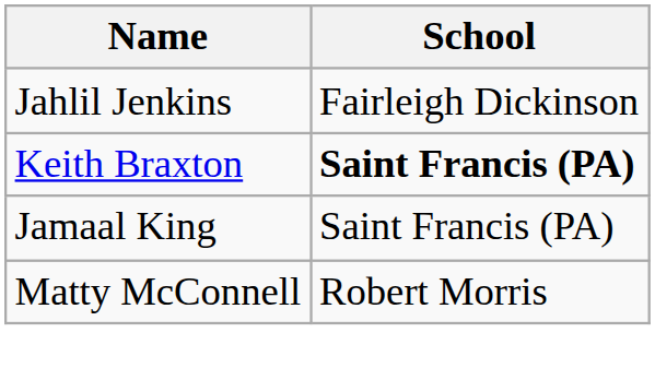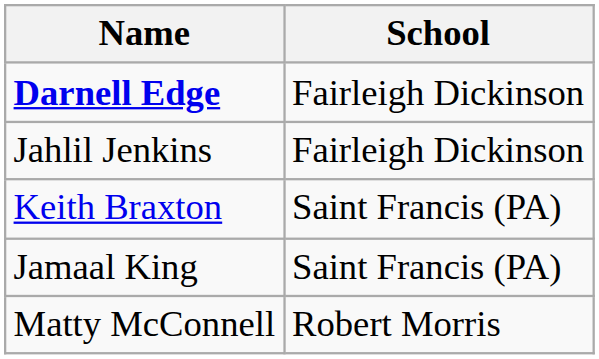 <table class="wikitable">
 <tr>
 <th>Name</th>
 <th>School</th>
+</tr>
+<tr>
+<td><strong><a href='#'>Darnell Edge</a></strong></td>
+<td>Fairleigh Dickinson</td>
 </tr>
 <tr>
 <td>Jahlil Jenkins</td>
 <td>Fairleigh Dickinson</td>
 </tr>
 <tr>
 <td><a href='#'>Keith Braxton</a></td>
-<td><strong>Saint Francis (PA)</strong></td>
+<td>Saint Francis (PA)</td>
 </tr>
 <tr>
 <td>Jamaal King</td>
 <td>Saint Francis (PA)</td>
 </tr>
 <tr>
 <td>Matty McConnell</td>
 <td>Robert Morris</td>
 </tr>
 </table>
